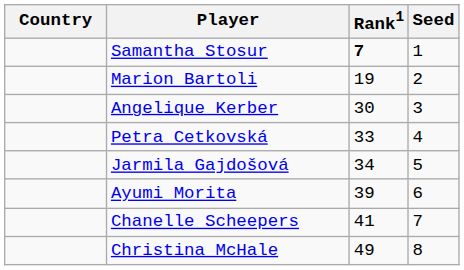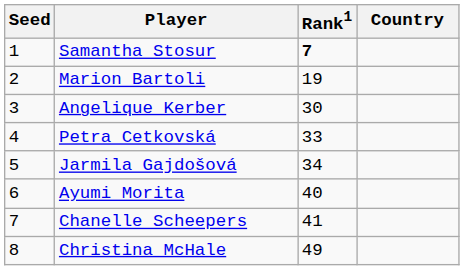 <table class="sortable wikitable">
 <tr>
-<th width="70">Country</th>
+<th>Seed</th>
 <th width="175">Player</th>
 <th>Rank<sup>1</sup></th>
-<th>Seed</th>
+<th width="70">Country</th>
 </tr>
 <tr>
-<td></td>
+<td>1</td>
 <td><a href='#'>Samantha Stosur</a></td>
 <td><strong>7</strong></td>
-<td>1</td>
+<td></td>
 </tr>
 <tr>
-<td></td>
+<td>2</td>
 <td><a href='#'>Marion Bartoli</a></td>
 <td>19</td>
-<td>2</td>
+<td></td>
 </tr>
 <tr>
-<td></td>
+<td>3</td>
 <td><a href='#'>Angelique Kerber</a></td>
 <td>30</td>
-<td>3</td>
+<td></td>
 </tr>
 <tr>
-<td></td>
+<td>4</td>
 <td><a href='#'>Petra Cetkovská</a></td>
 <td>33</td>
-<td>4</td>
+<td></td>
 </tr>
 <tr>
-<td></td>
+<td>5</td>
 <td><a href='#'>Jarmila Gajdošová</a></td>
 <td>34</td>
-<td>5</td>
+<td></td>
 </tr>
 <tr>
+<td>6</td>
+<td><a href='#'>Ayumi Morita</a></td>
+<td>40</td>
 <td></td>
-<td><a href='#'>Ayumi Morita</a></td>
-<td>39</td>
-<td>6</td>
 </tr>
 <tr>
-<td></td>
+<td>7</td>
 <td><a href='#'>Chanelle Scheepers</a></td>
 <td>41</td>
-<td>7</td>
+<td></td>
 </tr>
 <tr>
-<td></td>
+<td>8</td>
 <td><a href='#'>Christina McHale</a></td>
 <td>49</td>
-<td>8</td>
+<td></td>
 </tr>
 </table>
